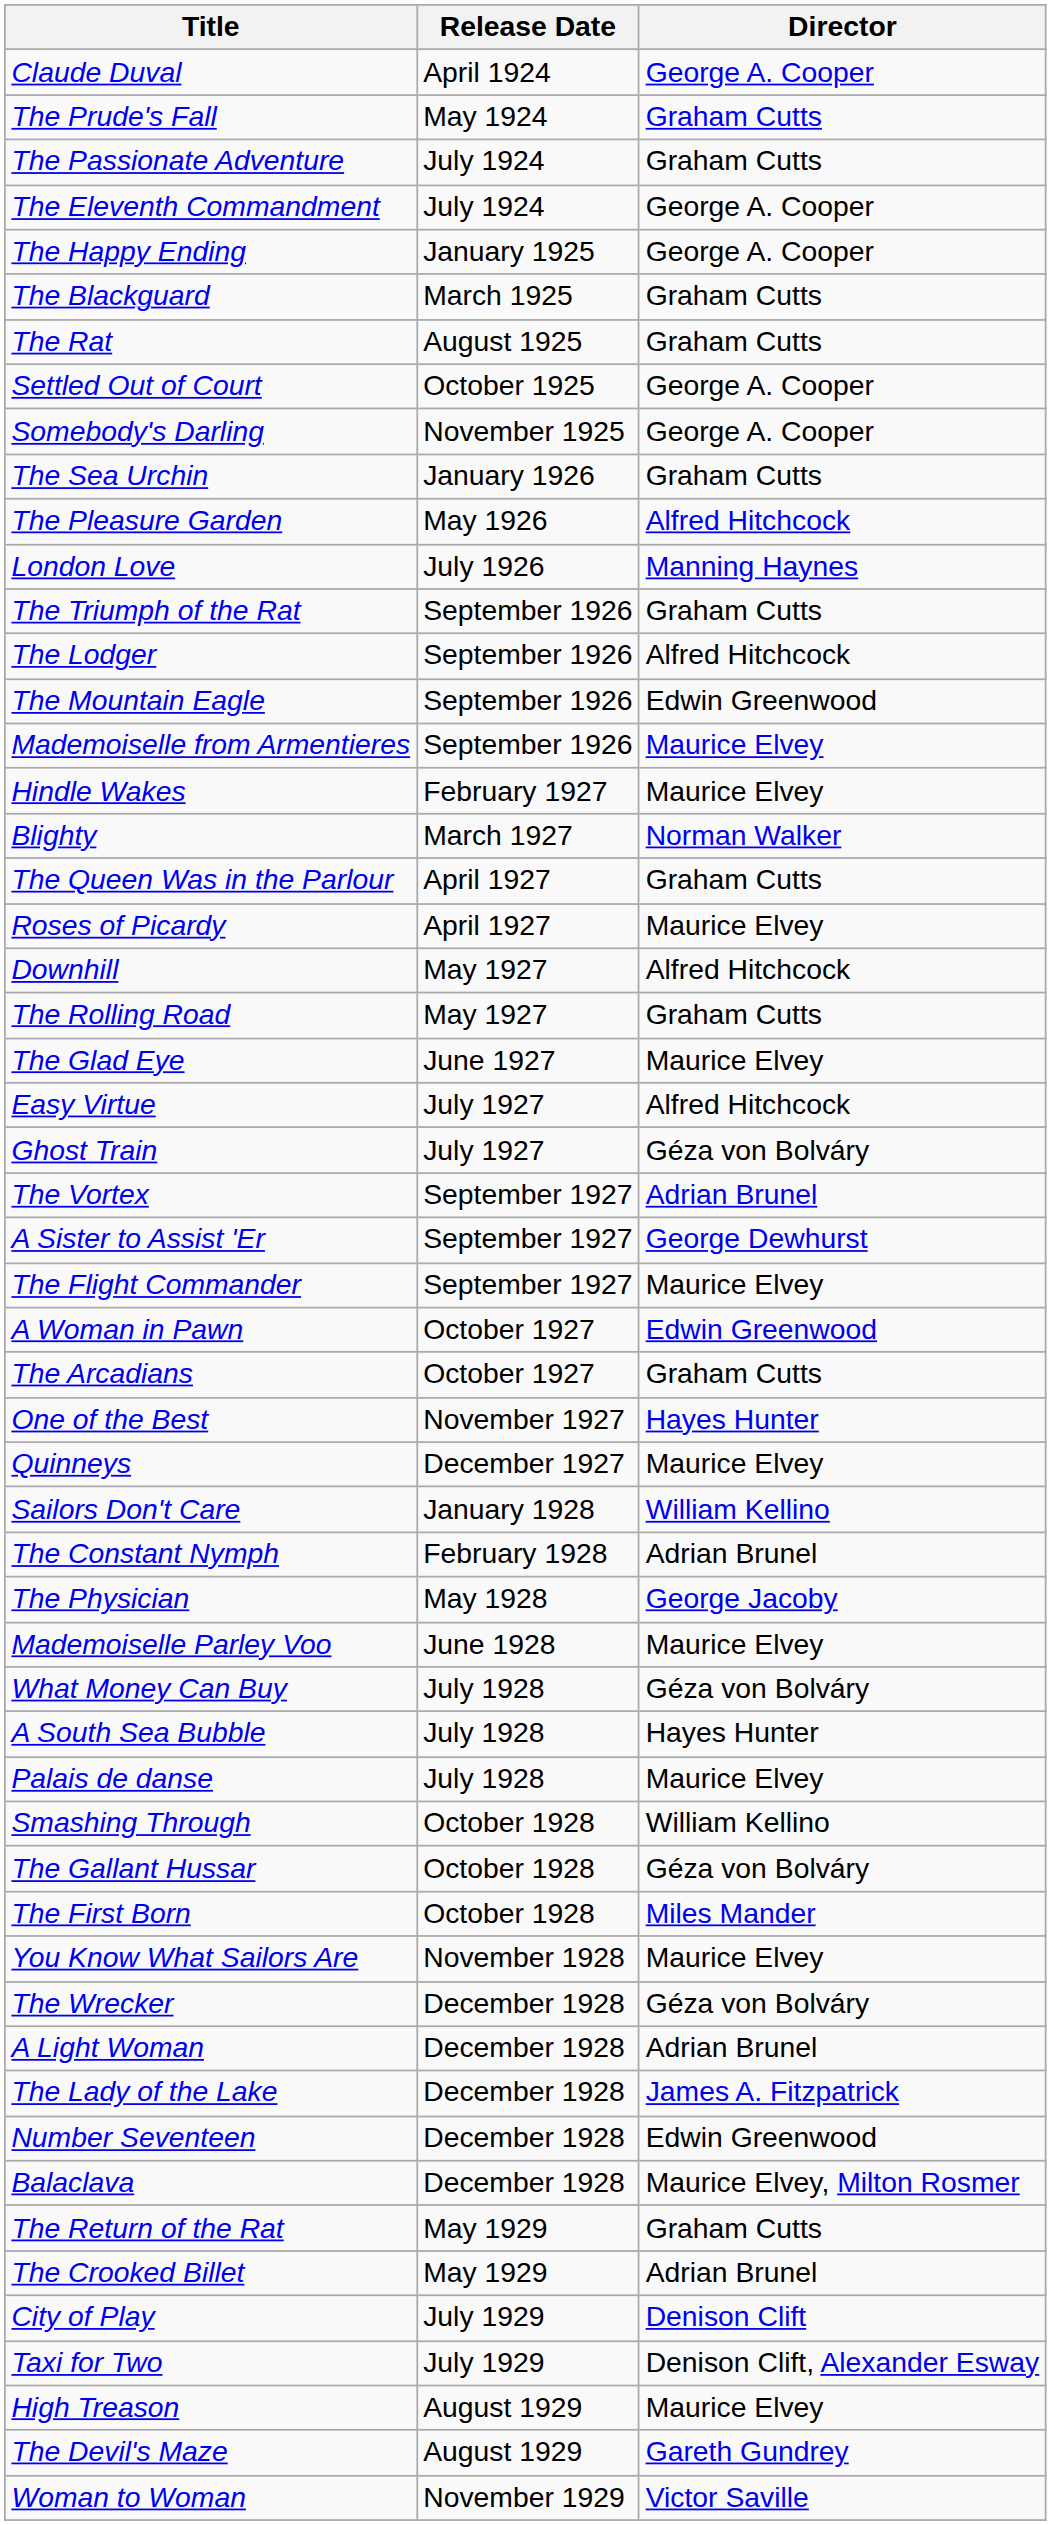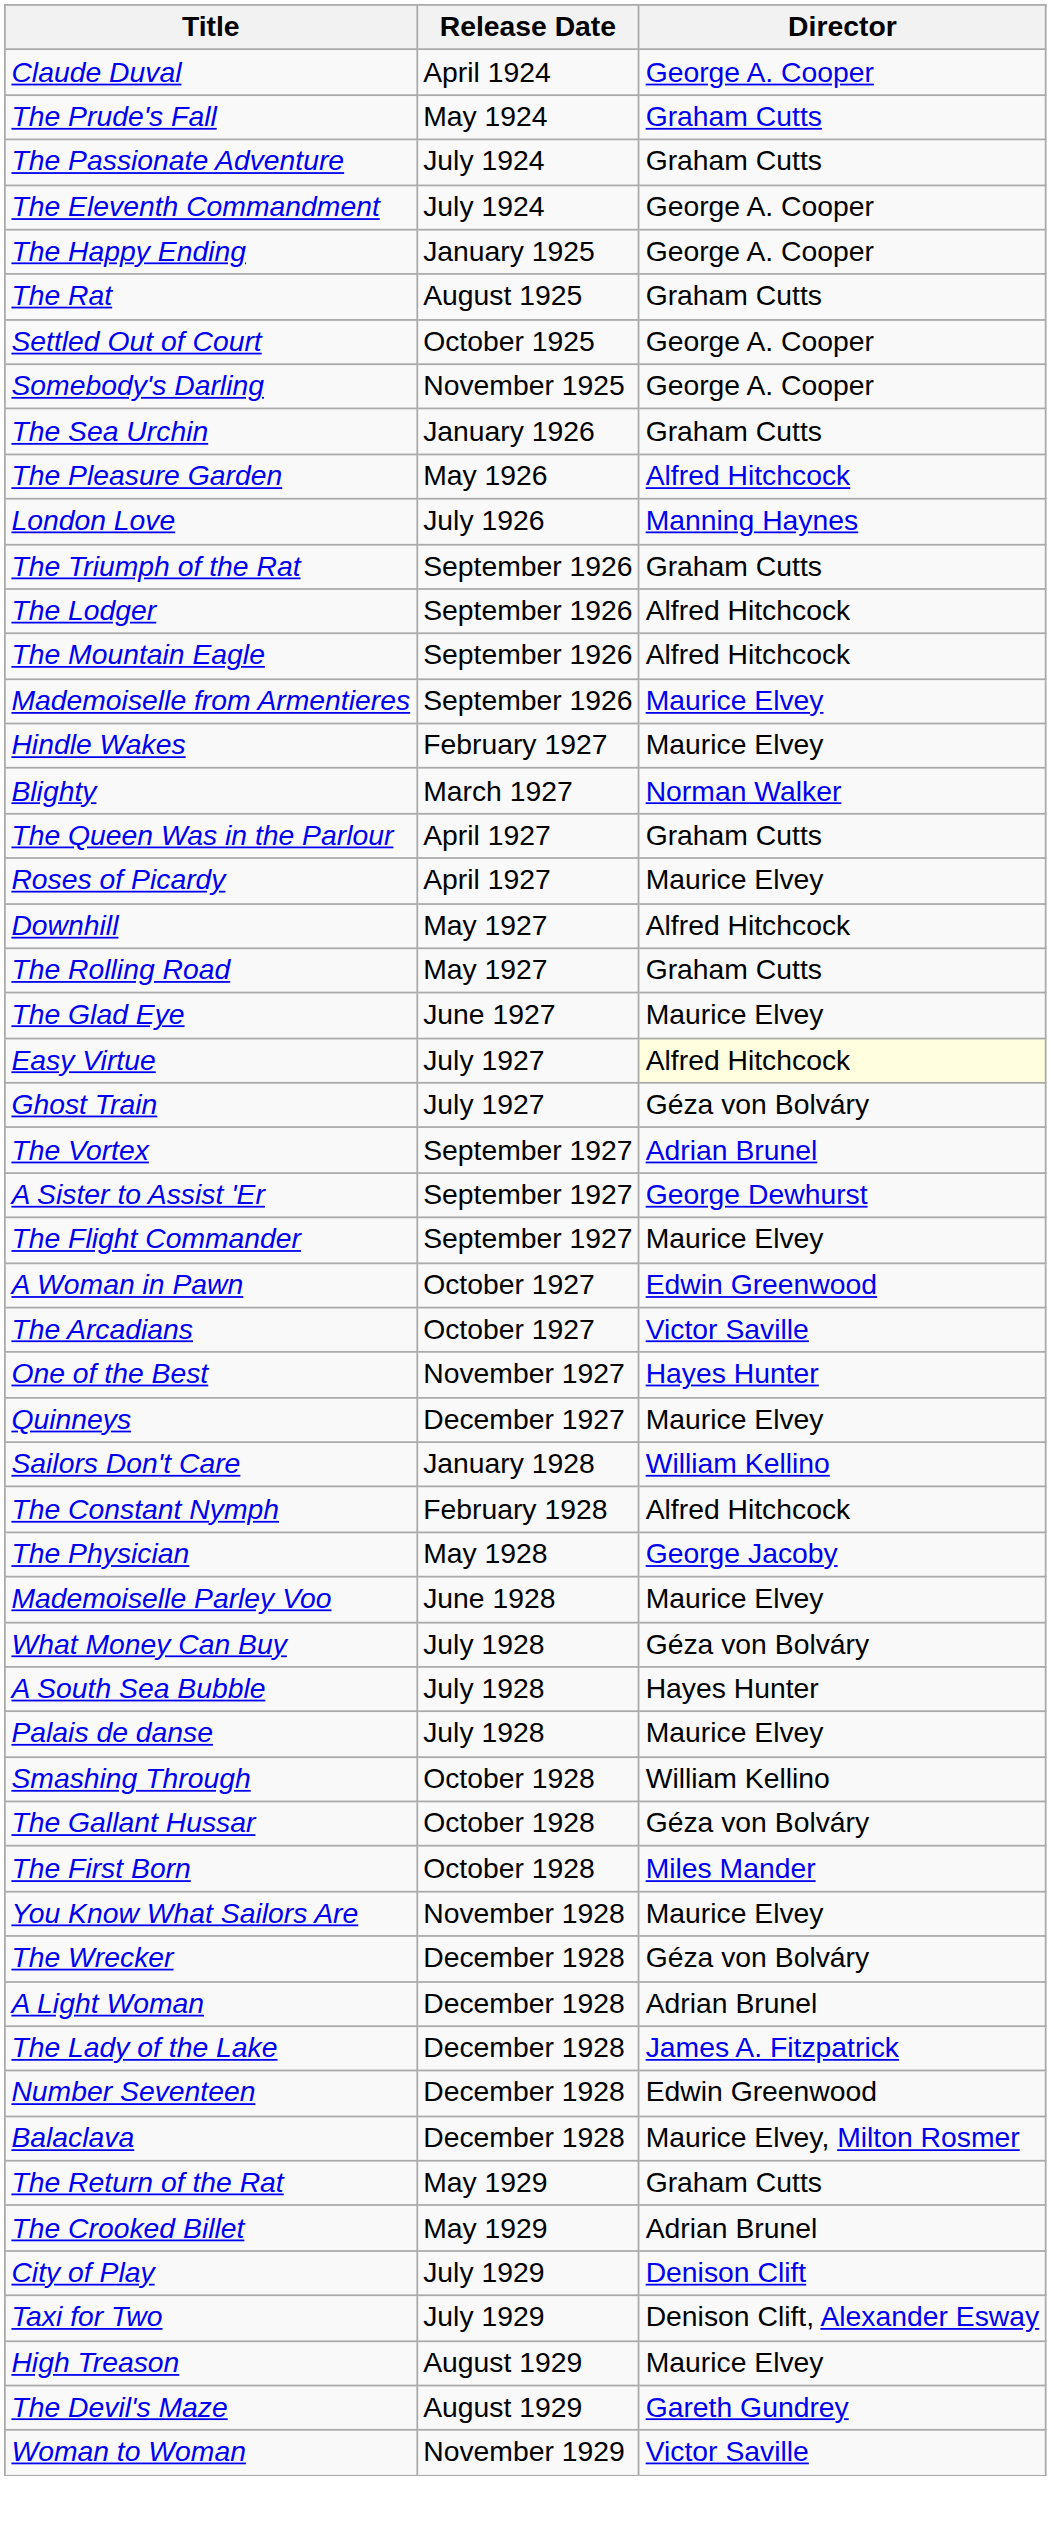 <table class="wikitable sortable">
 <tr>
 <th>Title</th>
 <th>Release Date</th>
 <th>Director</th>
 </tr>
 <tr>
 <td><em><a href='#'>Claude Duval</a></em></td>
 <td>April 1924</td>
 <td><a href='#'>George A. Cooper</a></td>
 </tr>
 <tr>
 <td><em><a href='#'>The Prude's Fall</a></em></td>
 <td>May 1924</td>
 <td><a href='#'>Graham Cutts</a></td>
 </tr>
 <tr>
 <td><em><a href='#'>The Passionate Adventure </a></em></td>
 <td>July 1924</td>
 <td>Graham Cutts</td>
 </tr>
 <tr>
 <td><em><a href='#'>The Eleventh Commandment</a></em></td>
 <td>July 1924</td>
 <td>George A. Cooper</td>
 </tr>
 <tr>
 <td><em><a href='#'>The Happy Ending</a></em></td>
 <td>January 1925</td>
 <td>George A. Cooper</td>
-</tr>
-<tr>
-<td><em><a href='#'>The Blackguard</a></em></td>
-<td>March 1925</td>
-<td>Graham Cutts</td>
 </tr>
 <tr>
 <td><em><a href='#'>The Rat</a></em></td>
 <td>August 1925</td>
 <td>Graham Cutts</td>
 </tr>
 <tr>
 <td><em><a href='#'>Settled Out of Court</a></em></td>
 <td>October 1925</td>
 <td>George A. Cooper</td>
 </tr>
 <tr>
 <td><em><a href='#'>Somebody's Darling</a></em></td>
 <td>November 1925</td>
 <td>George A. Cooper</td>
 </tr>
 <tr>
 <td><em><a href='#'>The Sea Urchin</a></em></td>
 <td>January 1926</td>
 <td>Graham Cutts</td>
 </tr>
 <tr>
 <td><em><a href='#'>The Pleasure Garden</a></em></td>
 <td>May 1926</td>
 <td><a href='#'>Alfred Hitchcock</a></td>
 </tr>
 <tr>
 <td><em><a href='#'>London Love</a></em></td>
 <td>July 1926</td>
 <td><a href='#'>Manning Haynes</a></td>
 </tr>
 <tr>
 <td><em><a href='#'>The Triumph of the Rat</a></em></td>
 <td>September 1926</td>
 <td>Graham Cutts</td>
 </tr>
 <tr>
 <td><em><a href='#'>The Lodger</a></em></td>
 <td>September 1926</td>
 <td>Alfred Hitchcock</td>
 </tr>
 <tr>
 <td><em><a href='#'>The Mountain Eagle</a></em></td>
 <td>September 1926</td>
-<td>Edwin Greenwood</td>
+<td>Alfred Hitchcock</td>
 </tr>
 <tr>
 <td><em><a href='#'>Mademoiselle from Armentieres</a></em></td>
 <td>September 1926</td>
 <td><a href='#'>Maurice Elvey</a></td>
 </tr>
 <tr>
 <td><em><a href='#'>Hindle Wakes</a></em></td>
 <td>February 1927</td>
 <td>Maurice Elvey</td>
 </tr>
 <tr>
 <td><em><a href='#'>Blighty</a></em></td>
 <td>March 1927</td>
 <td><a href='#'>Norman Walker</a></td>
 </tr>
 <tr>
 <td><em><a href='#'>The Queen Was in the Parlour</a></em></td>
 <td>April 1927</td>
 <td>Graham Cutts</td>
 </tr>
 <tr>
 <td><em><a href='#'>Roses of Picardy</a></em></td>
 <td>April 1927</td>
 <td>Maurice Elvey</td>
 </tr>
 <tr>
 <td><em><a href='#'>Downhill</a></em></td>
 <td>May 1927</td>
 <td>Alfred Hitchcock</td>
 </tr>
 <tr>
 <td><em><a href='#'>The Rolling Road</a></em></td>
 <td>May 1927</td>
 <td>Graham Cutts</td>
 </tr>
 <tr>
 <td><em><a href='#'>The Glad Eye</a></em></td>
 <td>June 1927</td>
 <td>Maurice Elvey</td>
 </tr>
 <tr>
 <td><em><a href='#'>Easy Virtue</a></em></td>
 <td>July 1927</td>
-<td>Alfred Hitchcock</td>
+<td style="background: lightyellow;">Alfred Hitchcock</td>
 </tr>
 <tr>
 <td><em><a href='#'>Ghost Train</a></em></td>
 <td>July 1927</td>
 <td>Géza von Bolváry</td>
 </tr>
 <tr>
 <td><em><a href='#'>The Vortex</a></em></td>
 <td>September 1927</td>
 <td><a href='#'>Adrian Brunel</a></td>
 </tr>
 <tr>
 <td><em><a href='#'>A Sister to Assist 'Er</a></em></td>
 <td>September 1927</td>
 <td><a href='#'>George Dewhurst</a></td>
 </tr>
 <tr>
 <td><em><a href='#'>The Flight Commander</a></em></td>
 <td>September 1927</td>
 <td>Maurice Elvey</td>
 </tr>
 <tr>
 <td><em><a href='#'>A Woman in Pawn</a></em></td>
 <td>October 1927</td>
 <td><a href='#'>Edwin Greenwood</a></td>
 </tr>
 <tr>
 <td><em><a href='#'>The Arcadians</a></em></td>
 <td>October 1927</td>
-<td>Graham Cutts</td>
+<td><a href='#'>Victor Saville</a></td>
 </tr>
 <tr>
 <td><em><a href='#'>One of the Best</a></em></td>
 <td>November 1927</td>
 <td><a href='#'>Hayes Hunter</a></td>
 </tr>
 <tr>
 <td><em><a href='#'>Quinneys</a></em></td>
 <td>December 1927</td>
 <td>Maurice Elvey</td>
 </tr>
 <tr>
 <td><em><a href='#'>Sailors Don't Care</a></em></td>
 <td>January 1928</td>
 <td><a href='#'>William Kellino</a></td>
 </tr>
 <tr>
 <td><em><a href='#'>The Constant Nymph</a></em></td>
 <td>February 1928</td>
-<td>Adrian Brunel</td>
+<td>Alfred Hitchcock</td>
 </tr>
 <tr>
 <td><em><a href='#'>The Physician</a></em></td>
 <td>May 1928</td>
 <td><a href='#'>George Jacoby</a></td>
 </tr>
 <tr>
 <td><em><a href='#'>Mademoiselle Parley Voo </a></em></td>
 <td>June 1928</td>
 <td>Maurice Elvey</td>
 </tr>
 <tr>
 <td><em><a href='#'>What Money Can Buy</a></em></td>
 <td>July 1928</td>
 <td>Géza von Bolváry</td>
 </tr>
 <tr>
 <td><em><a href='#'>A South Sea Bubble</a></em></td>
 <td>July 1928</td>
 <td>Hayes Hunter</td>
 </tr>
 <tr>
 <td><em><a href='#'>Palais de danse</a></em></td>
 <td>July 1928</td>
 <td>Maurice Elvey</td>
 </tr>
 <tr>
 <td><em><a href='#'>Smashing Through</a></em></td>
 <td>October 1928</td>
 <td>William Kellino</td>
 </tr>
 <tr>
 <td><em><a href='#'>The Gallant Hussar</a></em></td>
 <td>October 1928</td>
 <td>Géza von Bolváry</td>
 </tr>
 <tr>
 <td><em><a href='#'>The First Born</a></em></td>
 <td>October 1928</td>
 <td><a href='#'>Miles Mander</a></td>
 </tr>
 <tr>
 <td><em><a href='#'>You Know What Sailors Are</a></em></td>
 <td>November 1928</td>
 <td>Maurice Elvey</td>
 </tr>
 <tr>
 <td><em><a href='#'>The Wrecker</a></em></td>
 <td>December 1928</td>
 <td>Géza von Bolváry</td>
 </tr>
 <tr>
 <td><em><a href='#'>A Light Woman</a></em></td>
 <td>December 1928</td>
 <td>Adrian Brunel</td>
 </tr>
 <tr>
 <td><em><a href='#'>The Lady of the Lake</a></em></td>
 <td>December 1928</td>
 <td><a href='#'>James A. Fitzpatrick</a></td>
 </tr>
 <tr>
 <td><em><a href='#'>Number Seventeen</a></em></td>
 <td>December 1928</td>
 <td>Edwin Greenwood</td>
 </tr>
 <tr>
 <td><em><a href='#'>Balaclava</a></em></td>
 <td>December 1928</td>
 <td>Maurice Elvey, <a href='#'>Milton Rosmer</a></td>
 </tr>
 <tr>
 <td><em><a href='#'>The Return of the Rat</a></em></td>
 <td>May 1929</td>
 <td>Graham Cutts</td>
 </tr>
 <tr>
 <td><em><a href='#'>The Crooked Billet</a></em></td>
 <td>May 1929</td>
 <td>Adrian Brunel</td>
 </tr>
 <tr>
 <td><em><a href='#'>City of Play</a></em></td>
 <td>July 1929</td>
 <td><a href='#'>Denison Clift</a></td>
 </tr>
 <tr>
 <td><em><a href='#'>Taxi for Two</a></em></td>
 <td>July 1929</td>
 <td>Denison Clift, <a href='#'>Alexander Esway</a></td>
 </tr>
 <tr>
 <td><em><a href='#'>High Treason</a></em></td>
 <td>August 1929</td>
 <td>Maurice Elvey</td>
 </tr>
 <tr>
 <td><em><a href='#'>The Devil's Maze</a></em></td>
 <td>August 1929</td>
 <td><a href='#'>Gareth Gundrey</a></td>
 </tr>
 <tr>
 <td><em><a href='#'>Woman to Woman</a></em></td>
 <td>November 1929</td>
 <td><a href='#'>Victor Saville</a></td>
 </tr>
 </table>
